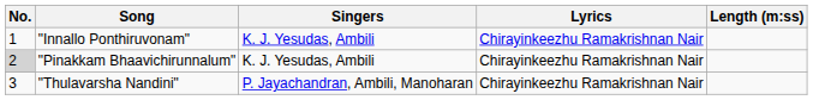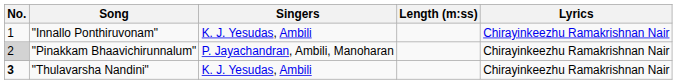 <table class="wikitable" style="font-size:95%;">
 <tr>
 <th>No.</th>
 <th>Song</th>
 <th>Singers</th>
+<th>Length (m:ss)</th>
 <th>Lyrics</th>
-<th>Length (m:ss)</th>
 </tr>
 <tr>
 <td>1</td>
 <td>"Innallo Ponthiruvonam"</td>
 <td><a href='#'>K. J. Yesudas</a>, <a href='#'>Ambili</a></td>
+<td></td>
 <td><a href='#'>Chirayinkeezhu Ramakrishnan Nair</a></td>
-<td></td>
 </tr>
 <tr>
 <td style="background: lightgrey;">2</td>
 <td>"Pinakkam Bhaavichirunnalum"</td>
-<td>K. J. Yesudas, Ambili</td>
+<td><a href='#'>P. Jayachandran</a>, Ambili, Manoharan</td>
+<td></td>
 <td>Chirayinkeezhu Ramakrishnan Nair</td>
-<td></td>
 </tr>
 <tr>
-<td>3</td>
+<td><strong>3</strong></td>
 <td>"Thulavarsha Nandini"</td>
-<td><a href='#'>P. Jayachandran</a>, Ambili, Manoharan</td>
+<td><a href='#'>K. J. Yesudas</a>, <a href='#'>Ambili</a></td>
+<td></td>
 <td>Chirayinkeezhu Ramakrishnan Nair</td>
-<td></td>
 </tr>
 </table>
